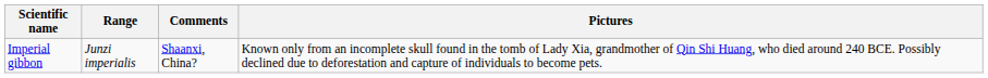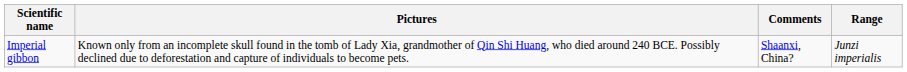 <table class="wikitable sortable">
 <tr>
 <th>Scientific name</th>
+<th class="unsortable">Pictures</th>
+<th class="unsortable">Comments</th>
 <th>Range</th>
-<th class="unsortable">Comments</th>
-<th class="unsortable">Pictures</th>
 </tr>
 <tr>
 <td><a href='#'>Imperial gibbon</a></td>
+<td>Known only from an incomplete skull found in the tomb of Lady Xia, grandmother of <a href='#'>Qin Shi Huang</a>, who died around 240 BCE. Possibly declined due to deforestation and capture of individuals to become pets.</td>
+<td><a href='#'>Shaanxi</a>, China?</td>
 <td><em>Junzi imperialis</em></td>
-<td><a href='#'>Shaanxi</a>, China?</td>
-<td>Known only from an incomplete skull found in the tomb of Lady Xia, grandmother of <a href='#'>Qin Shi Huang</a>, who died around 240 BCE. Possibly declined due to deforestation and capture of individuals to become pets.</td>
 </tr>
 </table>
